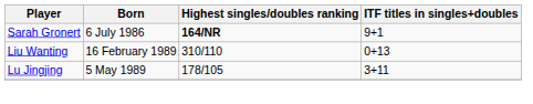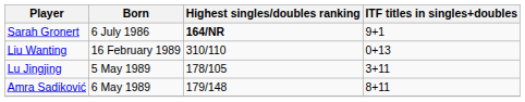 <table class=wikitable style=font-size:97%>
 <tr>
 <th>Player</th>
 <th>Born</th>
 <th>Highest singles/doubles ranking</th>
 <th>ITF titles in singles+doubles</th>
 </tr>
 <tr>
 <td> <a href='#'>Sarah Gronert</a></td>
 <td>6 July 1986</td>
 <td><strong>164/NR</strong></td>
 <td>9+1</td>
 </tr>
 <tr>
 <td> <a href='#'>Liu Wanting</a></td>
 <td>16 February 1989</td>
 <td>310/110</td>
 <td>0+13</td>
 </tr>
 <tr>
 <td> <a href='#'>Lu Jingjing</a></td>
 <td>5 May 1989</td>
 <td>178/105</td>
 <td>3+11</td>
 </tr>
 <tr>
+<td> <a href='#'>Amra Sadiković</a></td>
+<td>6 May 1989</td>
+<td>179/148</td>
+<td>8+11</td>
+</tr>
+<tr>
 </tr>
 </table>
